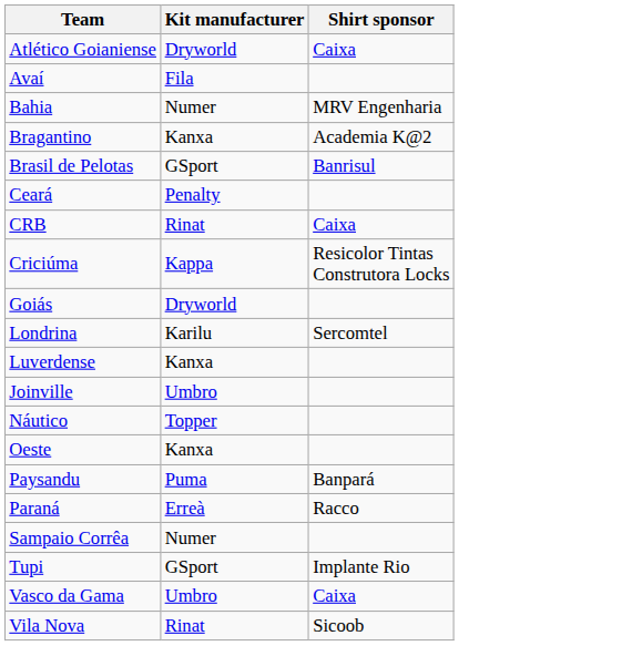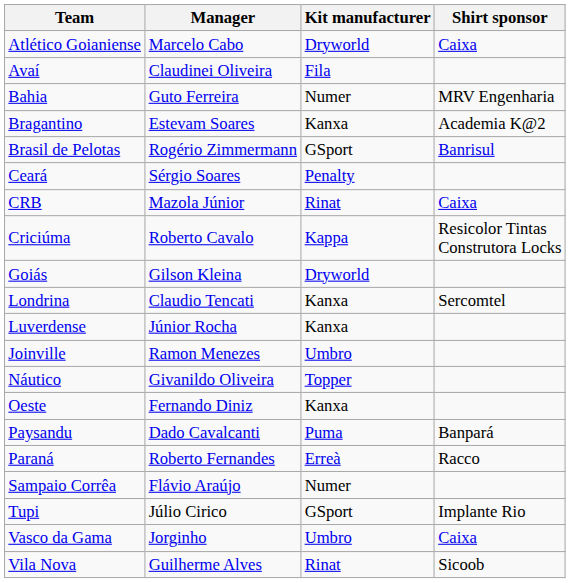 <table class="wikitable sortable">
 <tr>
 <th>Team</th>
+<th>Manager</th>
 <th>Kit manufacturer</th>
 <th>Shirt sponsor</th>
 </tr>
 <tr>
 <td><a href='#'>Atlético Goianiense</a></td>
+<td> <a href='#'>Marcelo Cabo</a></td>
 <td><a href='#'>Dryworld</a></td>
 <td><a href='#'>Caixa</a></td>
 </tr>
 <tr>
 <td><a href='#'>Avaí</a></td>
+<td> <a href='#'>Claudinei Oliveira</a></td>
 <td><a href='#'>Fila</a></td>
 <td></td>
 </tr>
 <tr>
 <td><a href='#'>Bahia</a></td>
+<td> <a href='#'>Guto Ferreira</a></td>
 <td>Numer</td>
 <td>MRV Engenharia</td>
 </tr>
 <tr>
 <td><a href='#'>Bragantino</a></td>
+<td> <a href='#'>Estevam Soares</a></td>
 <td>Kanxa</td>
 <td>Academia K@2</td>
 </tr>
 <tr>
 <td><a href='#'>Brasil de Pelotas</a></td>
+<td> <a href='#'>Rogério Zimmermann</a></td>
 <td>GSport</td>
 <td><a href='#'>Banrisul</a></td>
 </tr>
 <tr>
 <td><a href='#'>Ceará</a></td>
+<td> <a href='#'>Sérgio Soares</a></td>
 <td><a href='#'>Penalty</a></td>
 <td></td>
 </tr>
 <tr>
 <td><a href='#'>CRB</a></td>
+<td> <a href='#'>Mazola Júnior</a></td>
 <td><a href='#'>Rinat</a></td>
 <td><a href='#'>Caixa</a></td>
 </tr>
 <tr>
 <td><a href='#'>Criciúma</a></td>
+<td> <a href='#'>Roberto Cavalo</a></td>
 <td><a href='#'>Kappa</a></td>
 <td>Resicolor Tintas<br>Construtora Locks</td>
 </tr>
 <tr>
 <td><a href='#'>Goiás</a></td>
+<td> <a href='#'>Gilson Kleina</a></td>
 <td><a href='#'>Dryworld</a></td>
 <td></td>
 </tr>
 <tr>
 <td><a href='#'>Londrina</a></td>
-<td>Karilu</td>
+<td> <a href='#'>Claudio Tencati</a></td>
+<td>Kanxa</td>
 <td>Sercomtel</td>
 </tr>
 <tr>
 <td><a href='#'>Luverdense</a></td>
+<td> <a href='#'>Júnior Rocha</a></td>
 <td>Kanxa</td>
 <td></td>
 </tr>
 <tr>
 <td><a href='#'>Joinville</a></td>
+<td> <a href='#'>Ramon Menezes</a></td>
 <td><a href='#'>Umbro</a></td>
 <td></td>
 </tr>
 <tr>
 <td><a href='#'>Náutico</a></td>
+<td> <a href='#'>Givanildo Oliveira</a></td>
 <td><a href='#'>Topper</a></td>
 <td></td>
 </tr>
 <tr>
 <td><a href='#'>Oeste</a></td>
+<td> <a href='#'>Fernando Diniz</a></td>
 <td>Kanxa</td>
 <td></td>
 </tr>
 <tr>
 <td><a href='#'>Paysandu</a></td>
+<td> <a href='#'>Dado Cavalcanti</a></td>
 <td><a href='#'>Puma</a></td>
 <td>Banpará</td>
 </tr>
 <tr>
 <td><a href='#'>Paraná</a></td>
+<td> <a href='#'>Roberto Fernandes</a></td>
 <td><a href='#'>Erreà</a></td>
 <td>Racco</td>
 </tr>
 <tr>
 <td><a href='#'>Sampaio Corrêa</a></td>
+<td> <a href='#'>Flávio Araújo</a></td>
 <td>Numer</td>
 <td></td>
 </tr>
 <tr>
 <td><a href='#'>Tupi</a></td>
+<td> Júlio Cirico</td>
 <td>GSport</td>
 <td>Implante Rio</td>
 </tr>
 <tr>
 <td><a href='#'>Vasco da Gama</a></td>
+<td> <a href='#'>Jorginho</a></td>
 <td><a href='#'>Umbro</a></td>
 <td><a href='#'>Caixa</a></td>
 </tr>
 <tr>
 <td><a href='#'>Vila Nova</a></td>
+<td> <a href='#'>Guilherme Alves</a></td>
 <td><a href='#'>Rinat</a></td>
 <td>Sicoob</td>
 </tr>
 </table>
